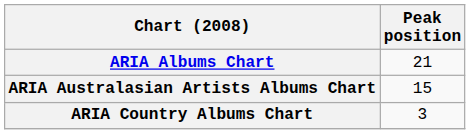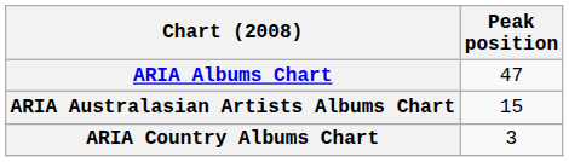 <table class="wikitable plainrowheaders sortable" style="text-align:center">
 <tr>
 <th>Chart (2008)</th>
 <th>Peak<br>position</th>
 </tr>
 <tr>
 <th scope="row"><a href='#'>ARIA Albums Chart</a></th>
-<td>21</td>
+<td>47</td>
 </tr>
 <tr>
 <th scope="row">ARIA Australasian Artists Albums Chart </th>
 <td>15</td>
 </tr>
 <tr>
 <th scope="row">ARIA Country Albums Chart </th>
 <td>3</td>
 </tr>
 <tr>
 </tr>
 </table>
